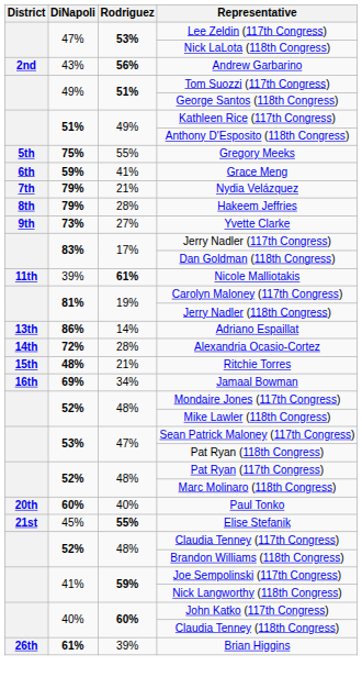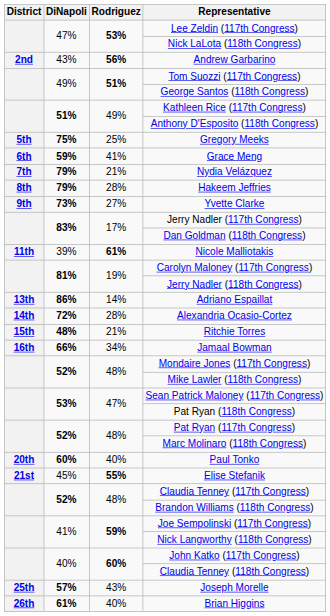 <table class="wikitable sortable">
 <tr>
 <th>District</th>
 <th>DiNapoli</th>
 <th>Rodriguez</th>
 <th>Representative</th>
 </tr>
 <tr align=center>
 <th rowspan=2 ></th>
 <td rowspan=2>47%</td>
 <td rowspan=2><strong>53%</strong></td>
 <td><a href='#'>Lee Zeldin</a> (<a href='#'>117th Congress</a>)</td>
 </tr>
 <tr align=center>
 <td><a href='#'>Nick LaLota</a> (<a href='#'>118th Congress</a>)</td>
 </tr>
 <tr align=center>
 <th><a href='#'>2nd</a></th>
 <td>43%</td>
 <td><strong>56%</strong></td>
 <td><a href='#'>Andrew Garbarino</a></td>
 </tr>
 <tr align=center>
 <th rowspan=2 ></th>
 <td rowspan=2>49%</td>
 <td rowspan=2><strong>51%</strong></td>
 <td><a href='#'>Tom Suozzi</a> (<a href='#'>117th Congress</a>)</td>
 </tr>
 <tr align=center>
 <td><a href='#'>George Santos</a> (<a href='#'>118th Congress</a>)</td>
 </tr>
 <tr align=center>
 <th rowspan=2 ></th>
 <td rowspan=2><strong>51%</strong></td>
 <td rowspan=2>49%</td>
 <td><a href='#'>Kathleen Rice</a> (<a href='#'>117th Congress</a>)</td>
 </tr>
 <tr align=center>
 <td><a href='#'>Anthony D'Esposito</a> (<a href='#'>118th Congress</a>)</td>
 </tr>
 <tr align=center>
 <th><a href='#'>5th</a></th>
 <td><strong>75%</strong></td>
-<td>55%</td>
+<td>25%</td>
 <td><a href='#'>Gregory Meeks</a></td>
 </tr>
 <tr align=center>
 <th><a href='#'>6th</a></th>
 <td><strong>59%</strong></td>
 <td>41%</td>
 <td><a href='#'>Grace Meng</a></td>
 </tr>
 <tr align=center>
 <th><a href='#'>7th</a></th>
 <td><strong>79%</strong></td>
 <td>21%</td>
 <td><a href='#'>Nydia Velázquez</a></td>
 </tr>
 <tr align=center>
 <th><a href='#'>8th</a></th>
 <td><strong>79%</strong></td>
 <td>28%</td>
 <td><a href='#'>Hakeem Jeffries</a></td>
 </tr>
 <tr align=center>
 <th><a href='#'>9th</a></th>
 <td><strong>73%</strong></td>
 <td>27%</td>
 <td><a href='#'>Yvette Clarke</a></td>
 </tr>
 <tr align=center>
 <th rowspan=2 ></th>
 <td rowspan=2><strong>83%</strong></td>
 <td rowspan=2>17%</td>
 <td>Jerry Nadler (<a href='#'>117th Congress</a>)</td>
 </tr>
 <tr align=center>
 <td><a href='#'>Dan Goldman</a> (<a href='#'>118th Congress</a>)</td>
 </tr>
 <tr align=center>
 <th><a href='#'>11th</a></th>
 <td>39%</td>
 <td><strong>61%</strong></td>
 <td><a href='#'>Nicole Malliotakis</a></td>
 </tr>
 <tr align=center>
 <th rowspan=2 ></th>
 <td rowspan=2><strong>81%</strong></td>
 <td rowspan=2>19%</td>
 <td><a href='#'>Carolyn Maloney</a> (<a href='#'>117th Congress</a>)</td>
 </tr>
 <tr align=center>
 <td><a href='#'>Jerry Nadler</a> (<a href='#'>118th Congress</a>)</td>
 </tr>
 <tr align=center>
 <th><a href='#'>13th</a></th>
 <td><strong>86%</strong></td>
 <td>14%</td>
 <td><a href='#'>Adriano Espaillat</a></td>
 </tr>
 <tr align=center>
 <th><a href='#'>14th</a></th>
 <td><strong>72%</strong></td>
 <td>28%</td>
 <td><a href='#'>Alexandria Ocasio-Cortez</a></td>
 </tr>
 <tr align=center>
 <th><a href='#'>15th</a></th>
 <td><strong>48%</strong></td>
 <td>21%</td>
 <td><a href='#'>Ritchie Torres</a></td>
 </tr>
 <tr align=center>
 <th><a href='#'>16th</a></th>
-<td><strong>69%</strong></td>
+<td><strong>66%</strong></td>
 <td>34%</td>
 <td><a href='#'>Jamaal Bowman</a></td>
 </tr>
 <tr align=center>
 <th rowspan=2 ></th>
 <td rowspan=2><strong>52%</strong></td>
 <td rowspan=2>48%</td>
 <td><a href='#'>Mondaire Jones</a> (<a href='#'>117th Congress</a>)</td>
 </tr>
 <tr align=center>
 <td><a href='#'>Mike Lawler</a> (<a href='#'>118th Congress</a>)</td>
 </tr>
 <tr align=center>
 <th rowspan=2 ></th>
 <td rowspan=2><strong>53%</strong></td>
 <td rowspan=2>47%</td>
 <td><a href='#'>Sean Patrick Maloney</a> (<a href='#'>117th Congress</a>)</td>
 </tr>
 <tr align=center>
 <td>Pat Ryan (<a href='#'>118th Congress</a>)</td>
 </tr>
 <tr align=center>
 <th rowspan=2 ></th>
 <td rowspan=2><strong>52%</strong></td>
 <td rowspan=2>48%</td>
 <td><a href='#'>Pat Ryan</a> (<a href='#'>117th Congress</a>)</td>
 </tr>
 <tr align=center>
 <td><a href='#'>Marc Molinaro</a> (<a href='#'>118th Congress</a>)</td>
 </tr>
 <tr align=center>
 <th><a href='#'>20th</a></th>
 <td><strong>60%</strong></td>
 <td>40%</td>
 <td><a href='#'>Paul Tonko</a></td>
 </tr>
 <tr align=center>
 <th><a href='#'>21st</a></th>
 <td>45%</td>
 <td><strong>55%</strong></td>
 <td><a href='#'>Elise Stefanik</a></td>
 </tr>
 <tr align=center>
 <th rowspan=2 ></th>
 <td rowspan=2><strong>52%</strong></td>
 <td rowspan=2>48%</td>
 <td><a href='#'>Claudia Tenney</a> (<a href='#'>117th Congress</a>)</td>
 </tr>
 <tr align=center>
 <td><a href='#'>Brandon Williams</a> (<a href='#'>118th Congress</a>)</td>
 </tr>
 <tr align=center>
 <th rowspan=2 ></th>
 <td rowspan=2>41%</td>
 <td rowspan=2><strong>59%</strong></td>
 <td><a href='#'>Joe Sempolinski</a> (<a href='#'>117th Congress</a>)</td>
 </tr>
 <tr align=center>
 <td><a href='#'>Nick Langworthy</a> (<a href='#'>118th Congress</a>)</td>
 </tr>
 <tr align=center>
 <th rowspan=2 ></th>
 <td rowspan=2>40%</td>
 <td rowspan=2><strong>60%</strong></td>
 <td><a href='#'>John Katko</a> (<a href='#'>117th Congress</a>)</td>
 </tr>
 <tr align=center>
 <td><a href='#'>Claudia Tenney</a> (<a href='#'>118th Congress</a>)</td>
 </tr>
 <tr align=center>
+<th><a href='#'>25th</a></th>
+<td><strong>57%</strong></td>
+<td>43%</td>
+<td><a href='#'>Joseph Morelle</a></td>
+</tr>
+<tr align=center>
 <th><a href='#'>26th</a></th>
 <td><strong>61%</strong></td>
-<td>39%</td>
+<td>40%</td>
 <td><a href='#'>Brian Higgins</a></td>
 </tr>
 </table>
